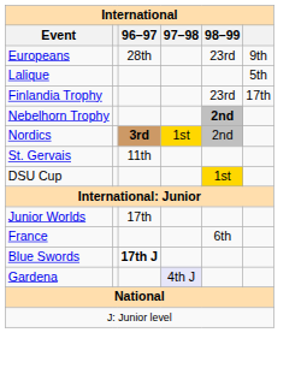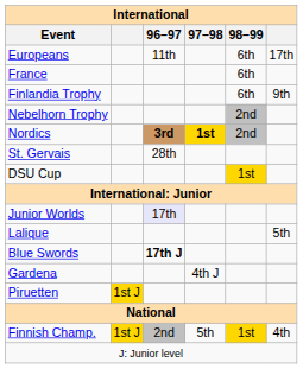 <table class="wikitable" style="text-align:center">
 <tr>
 <th style="background-color: #ffdead; " colspan=6 align=center>International</th>
 </tr>
 <tr>
 <th>Event</th>
 <th></th>
 <th>96–97</th>
 <th>97–98</th>
 <th>98–99</th>
 <th></th>
 </tr>
 <tr>
 <td align=left><a href='#'>Europeans</a></td>
 <td></td>
-<td>28th</td>
+<td>11th</td>
 <td></td>
-<td>23rd</td>
-<td>9th</td>
+<td>6th</td>
+<td>17th</td>
 </tr>
 <tr>
-<td align=left> <a href='#'>Lalique</a></td>
+<td align=left> <a href='#'>France</a></td>
 <td></td>
 <td></td>
 <td></td>
+<td>6th</td>
 <td></td>
-<td>5th</td>
 </tr>
 <tr>
 <td align=left><a href='#'>Finlandia Trophy</a></td>
 <td></td>
 <td></td>
 <td></td>
-<td>23rd</td>
-<td>17th</td>
+<td>6th</td>
+<td>9th</td>
 </tr>
 <tr>
 <td align=left><a href='#'>Nebelhorn Trophy</a></td>
 <td></td>
 <td></td>
 <td></td>
-<td bgcolor=silver><strong>2nd</strong></td>
+<td bgcolor=silver>2nd</td>
 <td></td>
 </tr>
 <tr>
 <td align=left><a href='#'>Nordics</a></td>
 <td></td>
 <td bgcolor=cc9966><strong>3rd</strong></td>
-<td bgcolor=gold>1st</td>
+<td bgcolor=gold><strong>1st</strong></td>
 <td bgcolor=silver>2nd</td>
 <td></td>
 </tr>
 <tr>
 <td align=left><a href='#'>St. Gervais</a></td>
 <td></td>
-<td>11th</td>
+<td>28th</td>
 <td></td>
 <td></td>
 <td></td>
 </tr>
 <tr>
 <td align=left>DSU Cup</td>
 <td></td>
 <td></td>
 <td></td>
 <td bgcolor=gold>1st</td>
 <td></td>
 </tr>
 <tr>
 <th style="background-color: #ffdead; " colspan=6 align=center>International: Junior</th>
 </tr>
 <tr>
 <td align=left><a href='#'>Junior Worlds</a></td>
 <td></td>
-<td>17th</td>
+<td style="background: lavender;">17th</td>
 <td></td>
 <td></td>
 <td></td>
 </tr>
 <tr>
-<td align=left> <a href='#'>France</a></td>
+<td align=left> <a href='#'>Lalique</a></td>
 <td></td>
 <td></td>
 <td></td>
-<td>6th</td>
 <td></td>
+<td>5th</td>
 </tr>
 <tr>
 <td align=left><a href='#'>Blue Swords</a></td>
 <td></td>
 <td><strong>17th J</strong></td>
 <td></td>
 <td></td>
 <td></td>
 </tr>
 <tr>
 <td align=left><a href='#'>Gardena</a></td>
 <td></td>
 <td></td>
-<td style="background: lavender;">4th J</td>
+<td>4th J</td>
+<td></td>
+<td></td>
+</tr>
+<tr>
+<td align=left><a href='#'>Piruetten</a></td>
+<td bgcolor=gold>1st J</td>
+<td></td>
+<td></td>
 <td></td>
 <td></td>
 </tr>
 <tr>
 <th style="background-color: #ffdead; " colspan=6 align=center>National</th>
 </tr>
 <tr>
+<td align=left><a href='#'>Finnish Champ.</a></td>
+<td bgcolor=gold>1st J</td>
+<td bgcolor=silver>2nd</td>
+<td>5th</td>
+<td bgcolor=gold>1st</td>
+<td>4th</td>
+</tr>
+<tr>
 <td colspan=6 align=center><small> J: Junior level </small></td>
 </tr>
 </table>
